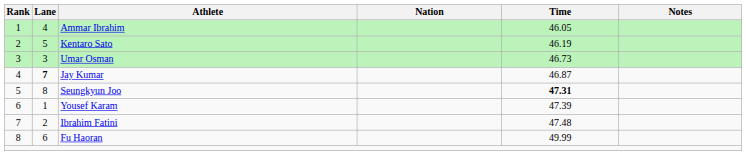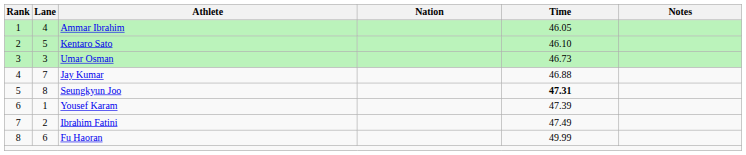 <table class="wikitable sortable" style="text-align:center;width: 60%;">
 <tr>
 <th scope="col" style="width: 10px;">Rank</th>
 <th scope="col" style="width: 10px;">Lane</th>
 <th scope="col">Athlete</th>
 <th scope="col">Nation</th>
 <th scope="col">Time</th>
 <th scope="col">Notes</th>
 </tr>
 <tr bgcolor=bbf3bb>
 <td>1</td>
 <td>4</td>
 <td align="left"><a href='#'>Ammar Ibrahim</a></td>
 <td align="left"></td>
 <td>46.05</td>
 <td></td>
 </tr>
 <tr bgcolor=bbf3bb>
 <td>2</td>
 <td>5</td>
 <td align="left"><a href='#'>Kentaro Sato</a></td>
 <td align="left"></td>
-<td>46.19</td>
+<td>46.10</td>
 <td></td>
 </tr>
 <tr bgcolor=bbf3bb>
 <td>3</td>
 <td>3</td>
 <td align="left"><a href='#'>Umar Osman</a></td>
 <td align="left"></td>
 <td>46.73</td>
 <td></td>
 </tr>
 <tr>
 <td>4</td>
-<td><strong>7</strong></td>
+<td>7</td>
 <td align="left"><a href='#'>Jay Kumar</a></td>
 <td align="left"></td>
-<td>46.87</td>
+<td>46.88</td>
 <td></td>
 </tr>
 <tr>
 <td>5</td>
 <td>8</td>
 <td align="left"><a href='#'>Seungkyun Joo</a></td>
 <td align="left"></td>
 <td><strong>47.31</strong></td>
 <td></td>
 </tr>
 <tr>
 <td>6</td>
 <td>1</td>
 <td align="left"><a href='#'>Yousef Karam</a></td>
 <td align="left"></td>
 <td>47.39</td>
 <td></td>
 </tr>
 <tr>
 <td>7</td>
 <td>2</td>
 <td align="left"><a href='#'>Ibrahim Fatini</a></td>
 <td align="left"></td>
-<td>47.48</td>
+<td>47.49</td>
 <td></td>
 </tr>
 <tr>
 <td>8</td>
 <td>6</td>
 <td align="left"><a href='#'>Fu Haoran</a></td>
 <td align="left"></td>
 <td>49.99</td>
 <td></td>
 </tr>
 <tr class="sortbottom">
 <td colspan="6"></td>
 </tr>
 </table>
